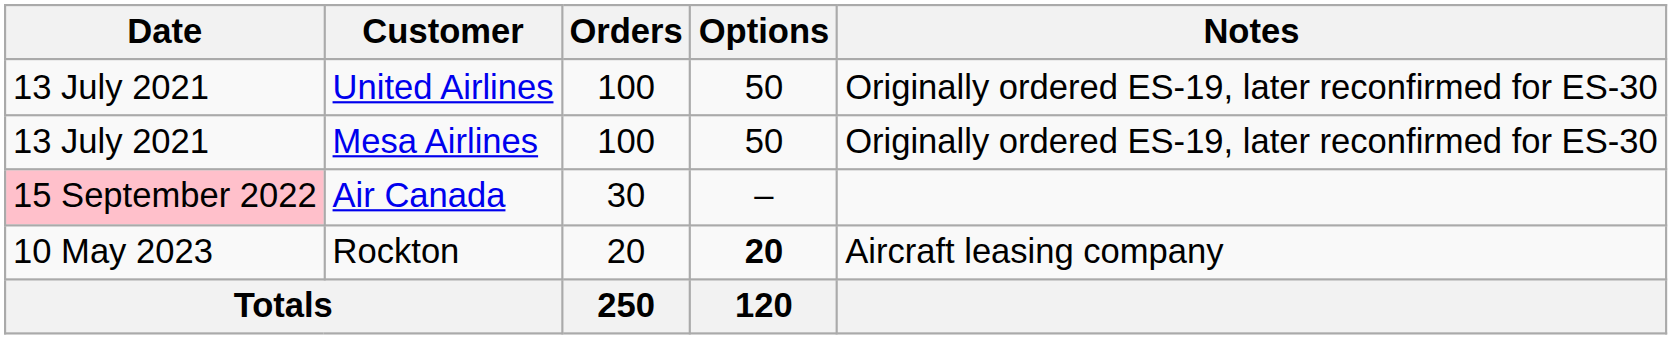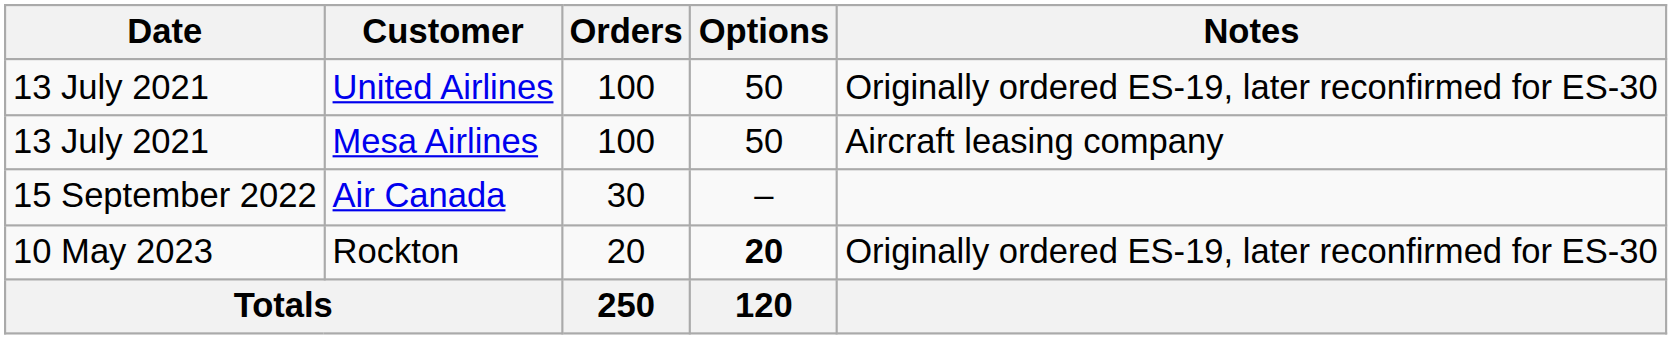 <table class="wikitable sortable">
 <tr>
 <th data-sort-type="date">Date</th>
 <th>Customer</th>
 <th>Orders</th>
 <th>Options</th>
 <th>Notes</th>
 </tr>
 <tr>
 <td>13 July 2021</td>
 <td><a href='#'>United Airlines</a></td>
 <td style="text-align:center">100</td>
 <td style="text-align:center">50</td>
 <td>Originally ordered ES-19, later reconfirmed for ES-30</td>
 </tr>
 <tr>
 <td>13 July 2021</td>
 <td><a href='#'>Mesa Airlines</a></td>
 <td style="text-align:center">100</td>
 <td style="text-align:center">50</td>
-<td>Originally ordered ES-19, later reconfirmed for ES-30</td>
+<td>Aircraft leasing company</td>
 </tr>
 <tr>
-<td style="background: pink;">15 September 2022</td>
+<td>15 September 2022</td>
 <td><a href='#'>Air Canada</a></td>
 <td style="text-align:center">30</td>
 <td style="text-align:center">–</td>
 <td></td>
 </tr>
 <tr>
 <td>10 May 2023</td>
 <td>Rockton</td>
 <td style="text-align:center">20</td>
 <td style="text-align:center"><strong>20</strong></td>
-<td>Aircraft leasing company</td>
+<td>Originally ordered ES-19, later reconfirmed for ES-30</td>
 </tr>
 <tr>
 <th colspan="2">Totals</th>
 <th>250</th>
 <th>120</th>
 <th></th>
 </tr>
 </table>
